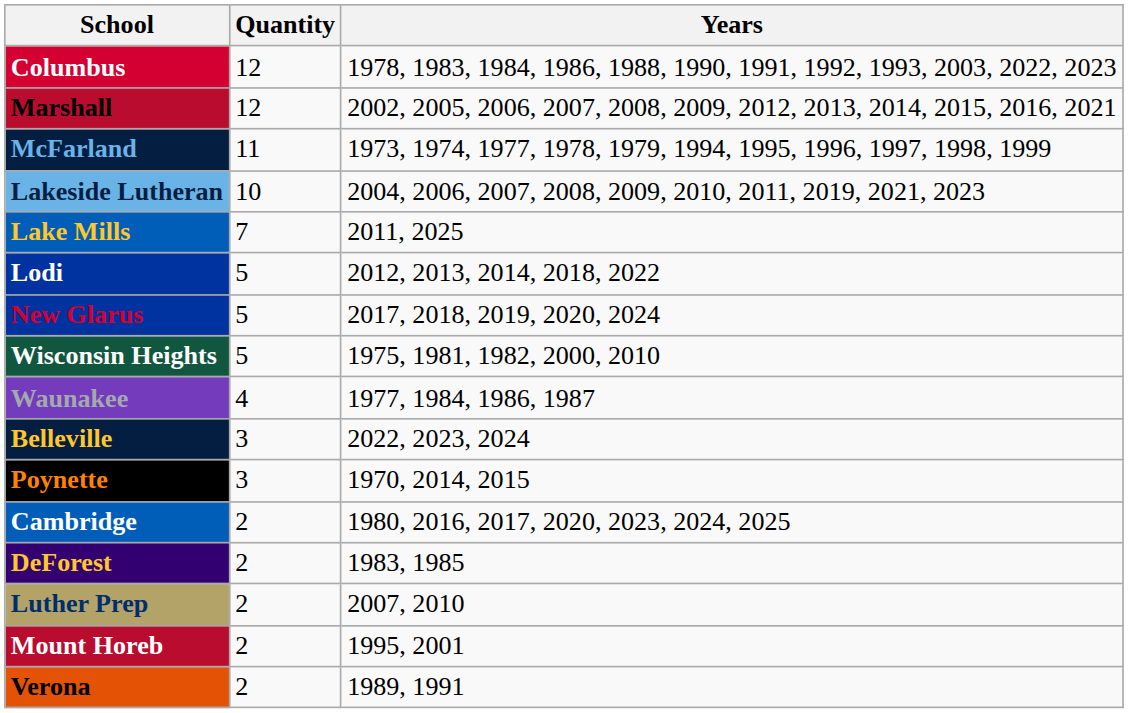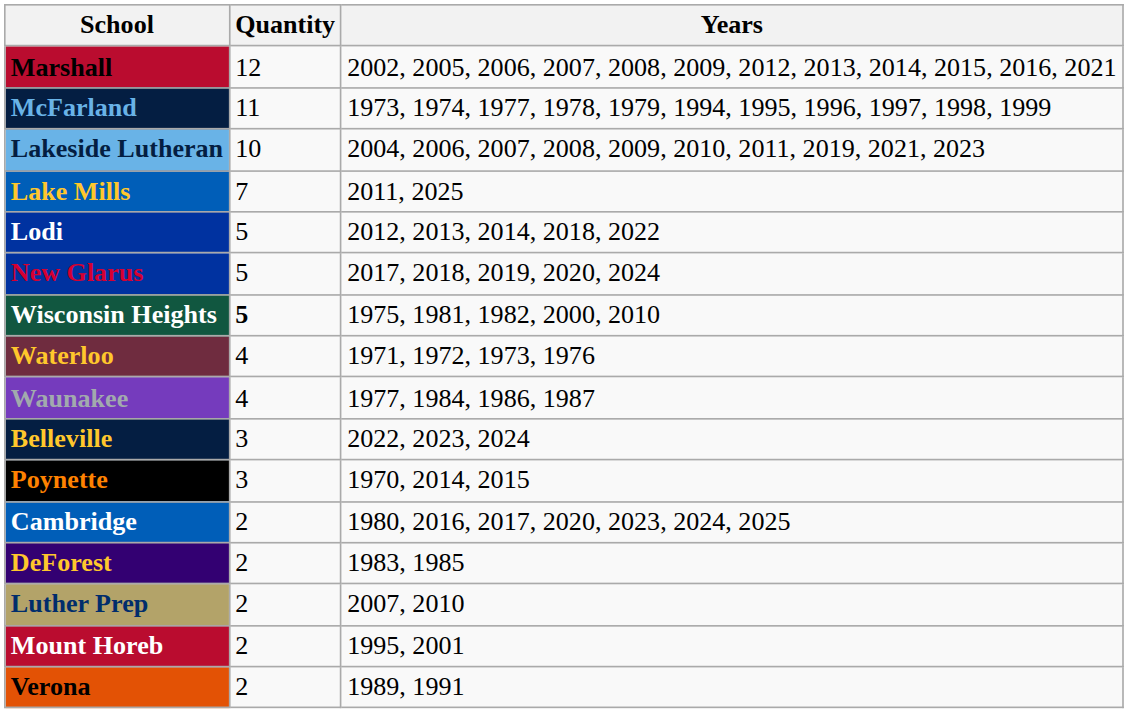 <table class="wikitable">
 <tr>
 <th>School</th>
 <th>Quantity</th>
 <th>Years</th>
-</tr>
-<tr>
-<td style="background: #d50032; color: white"><strong>Columbus</strong></td>
-<td>12</td>
-<td>1978, 1983, 1984, 1986, 1988, 1990, 1991, 1992, 1993, 2003, 2022, 2023</td>
 </tr>
 <tr>
 <td style="background: #ba0c2f; color: black"><strong>Marshall</strong></td>
 <td>12</td>
 <td>2002, 2005, 2006, 2007, 2008, 2009, 2012, 2013, 2014, 2015, 2016, 2021</td>
 </tr>
 <tr>
 <td style="background: #041e42; color: #69b3e7"><strong>McFarland</strong></td>
 <td>11</td>
 <td>1973, 1974, 1977, 1978, 1979, 1994, 1995, 1996, 1997, 1998, 1999</td>
 </tr>
 <tr>
 <td style="background: #69b3e7; color: #041e42"><strong>Lakeside Lutheran</strong></td>
 <td>10</td>
 <td>2004, 2006, 2007, 2008, 2009, 2010, 2011, 2019, 2021, 2023</td>
 </tr>
 <tr>
 <td style="background: #005eb8; color: #ffc72c"><strong>Lake Mills</strong></td>
 <td>7</td>
 <td>2011, 2025</td>
 </tr>
 <tr>
 <td style="background: #0032a0; color: white"><strong>Lodi</strong></td>
 <td>5</td>
 <td>2012, 2013, 2014, 2018, 2022</td>
 </tr>
 <tr>
 <td style="background: #0032a0; color: #d50032"><strong>New Glarus</strong></td>
 <td>5</td>
 <td>2017, 2018, 2019, 2020, 2024</td>
 </tr>
 <tr>
 <td style="background: #115740; color: white"><strong>Wisconsin Heights</strong></td>
-<td>5</td>
+<td><strong>5</strong></td>
 <td>1975, 1981, 1982, 2000, 2010</td>
+</tr>
+<tr>
+<td style="background: #6f2c3f; color: #ffc72c"><strong>Waterloo</strong></td>
+<td>4</td>
+<td>1971, 1972, 1973, 1976</td>
 </tr>
 <tr>
 <td style="background: #753bbd; color: #a2aaad"><strong>Waunakee</strong></td>
 <td>4</td>
 <td>1977, 1984, 1986, 1987</td>
 </tr>
 <tr>
 <td style="background: #041e42; color: #ffc72c"><strong>Belleville</strong></td>
 <td>3</td>
 <td>2022, 2023, 2024</td>
 </tr>
 <tr>
 <td style="background: black; color: #ff8200"><strong>Poynette</strong></td>
 <td>3</td>
 <td>1970, 2014, 2015</td>
 </tr>
 <tr>
 <td style="background: #005eb8; color: white"><strong>Cambridge</strong></td>
 <td>2</td>
 <td>1980, 2016, 2017, 2020, 2023, 2024, 2025</td>
 </tr>
 <tr>
 <td style="background: #330072; color: #ffc72c"><strong>DeForest</strong></td>
 <td>2</td>
 <td>1983, 1985</td>
 </tr>
 <tr>
 <td style="background: #b3a369; color: #002d6c"><strong>Luther Prep</strong></td>
 <td>2</td>
 <td>2007, 2010</td>
 </tr>
 <tr>
 <td style="background: #ba0c2f; color:white"><strong>Mount Horeb</strong></td>
 <td>2</td>
 <td>1995, 2001</td>
 </tr>
 <tr>
 <td style="background: #e35205; color: black"><strong>Verona</strong></td>
 <td>2</td>
 <td>1989, 1991</td>
 </tr>
 </table>
